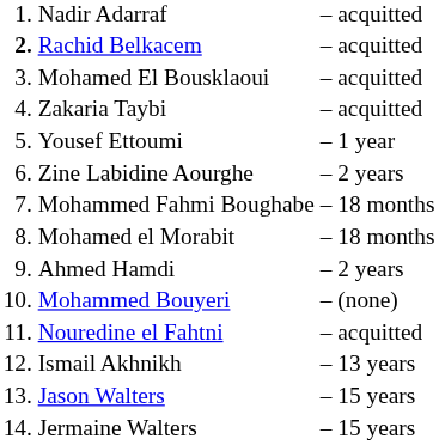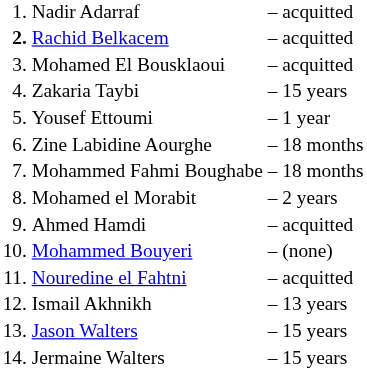 <table>
 <tr>
 <td style="text-align:right;">1.</td>
 <td>Nadir Adarraf</td>
 <td>– acquitted</td>
 </tr>
 <tr>
 <td style="text-align:right;"><strong>2.</strong></td>
 <td><a href='#'>Rachid Belkacem</a></td>
 <td>– acquitted</td>
 </tr>
 <tr>
 <td style="text-align:right;">3.</td>
 <td>Mohamed El Bousklaoui</td>
 <td>– acquitted</td>
 </tr>
 <tr>
 <td style="text-align:right;">4.</td>
 <td>Zakaria Taybi</td>
-<td>– acquitted</td>
+<td>– 15 years</td>
 </tr>
 <tr>
 <td style="text-align:right;">5.</td>
 <td>Yousef Ettoumi</td>
 <td>– 1 year</td>
 </tr>
 <tr>
 <td style="text-align:right;">6.</td>
 <td>Zine Labidine Aourghe</td>
-<td>– 2 years</td>
+<td>– 18 months</td>
 </tr>
 <tr>
 <td style="text-align:right;">7.</td>
 <td>Mohammed Fahmi Boughabe</td>
 <td>– 18 months</td>
 </tr>
 <tr>
 <td style="text-align:right;">8.</td>
 <td>Mohamed el Morabit</td>
-<td>– 18 months</td>
+<td>– 2 years</td>
 </tr>
 <tr>
 <td style="text-align:right;">9.</td>
 <td>Ahmed Hamdi</td>
-<td>– 2 years</td>
+<td>– acquitted</td>
 </tr>
 <tr>
 <td style="text-align:right;">10.</td>
 <td><a href='#'>Mohammed Bouyeri</a></td>
 <td>– (none)</td>
 </tr>
 <tr>
 <td style="text-align:right;">11.</td>
 <td><a href='#'>Nouredine el Fahtni</a></td>
 <td>– acquitted</td>
 </tr>
 <tr>
 <td style="text-align:right;">12.</td>
 <td>Ismail Akhnikh</td>
 <td>– 13 years</td>
 </tr>
 <tr>
 <td style="text-align:right;">13.</td>
 <td><a href='#'>Jason Walters</a></td>
 <td>– 15 years</td>
 </tr>
 <tr>
 <td style="text-align:right;">14.</td>
 <td>Jermaine Walters</td>
 <td>– 15 years</td>
 </tr>
 </table>
